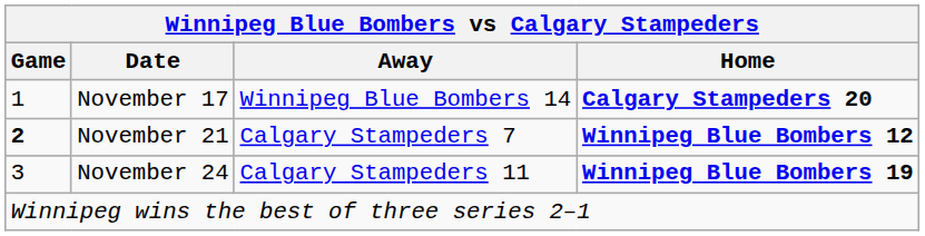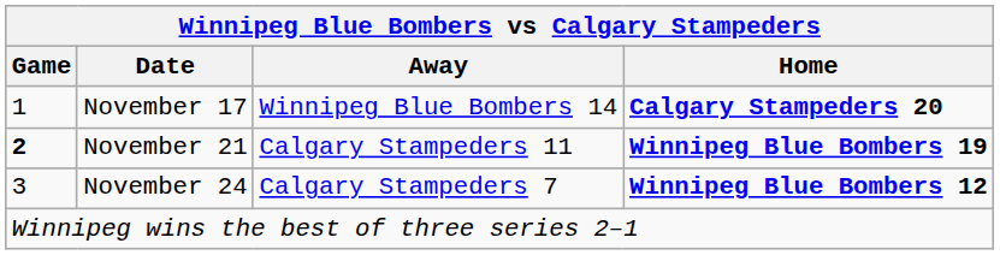 <table class="wikitable">
 <tr>
 <th colspan="4"><a href='#'>Winnipeg Blue Bombers</a> vs <a href='#'>Calgary Stampeders</a></th>
 </tr>
 <tr>
 <th>Game</th>
 <th>Date</th>
 <th>Away</th>
 <th>Home</th>
 </tr>
 <tr>
 <td>1</td>
 <td>November 17</td>
 <td><a href='#'>Winnipeg Blue Bombers</a> 14</td>
 <td><strong><a href='#'>Calgary Stampeders</a> 20</strong></td>
 </tr>
 <tr>
 <td><strong>2</strong></td>
 <td>November 21</td>
-<td><a href='#'>Calgary Stampeders</a> 7</td>
-<td><strong><a href='#'>Winnipeg Blue Bombers</a> 12</strong></td>
+<td><a href='#'>Calgary Stampeders</a> 11</td>
+<td><strong><a href='#'>Winnipeg Blue Bombers</a> 19</strong></td>
 </tr>
 <tr>
 <td>3</td>
 <td>November 24</td>
-<td><a href='#'>Calgary Stampeders</a> 11</td>
-<td><strong><a href='#'>Winnipeg Blue Bombers</a> 19</strong></td>
+<td><a href='#'>Calgary Stampeders</a> 7</td>
+<td><strong><a href='#'>Winnipeg Blue Bombers</a> 12</strong></td>
 </tr>
 <tr>
 <td colspan="4"><em>Winnipeg wins the best of three series 2–1</em></td>
 </tr>
 </table>
